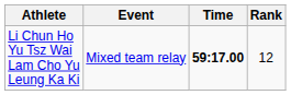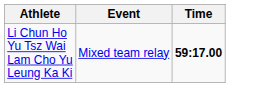 <table class=wikitable style=font-size:90%;text-align:center>
 <tr>
 <th>Athlete</th>
 <th>Event</th>
 <th>Time</th>
-<th>Rank</th>
 </tr>
 <tr>
 <td align=left><a href='#'>Li Chun Ho</a><br><a href='#'>Yu Tsz Wai</a><br><a href='#'>Lam Cho Yu</a><br><a href='#'>Leung Ka Ki</a></td>
 <td align=left><a href='#'>Mixed team relay</a></td>
 <td><strong>59:17.00</strong></td>
-<td>12</td>
 </tr>
 </table>
